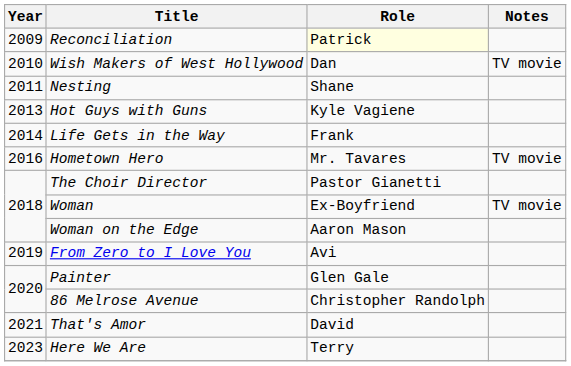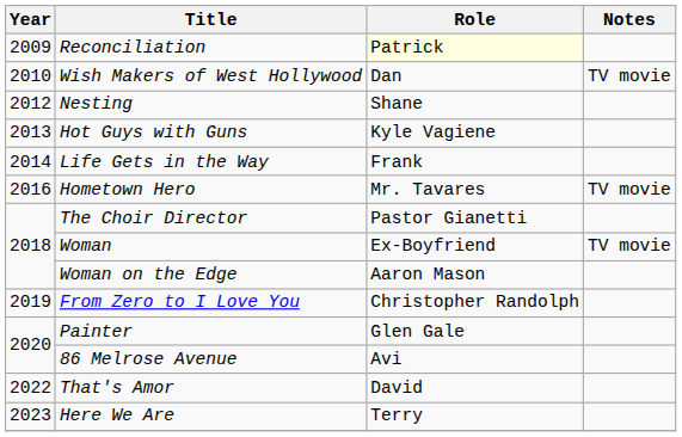 <table class="wikitable sortable">
 <tr>
 <th>Year</th>
 <th>Title</th>
 <th>Role</th>
 <th class="wikitable sortable">Notes</th>
 </tr>
 <tr>
 <td>2009</td>
 <td><em>Reconciliation</em></td>
 <td style="background: lightyellow;">Patrick</td>
 <td></td>
 </tr>
 <tr>
 <td>2010</td>
 <td><em>Wish Makers of West Hollywood</em></td>
 <td>Dan</td>
 <td>TV movie</td>
 </tr>
 <tr>
-<td>2011</td>
+<td>2012</td>
 <td><em>Nesting</em></td>
 <td>Shane</td>
 <td></td>
 </tr>
 <tr>
 <td>2013</td>
 <td><em>Hot Guys with Guns</em></td>
 <td>Kyle Vagiene</td>
 <td></td>
 </tr>
 <tr>
 <td>2014</td>
 <td><em>Life Gets in the Way</em></td>
 <td>Frank</td>
 <td></td>
 </tr>
 <tr>
 <td>2016</td>
 <td><em>Hometown Hero</em></td>
 <td>Mr. Tavares</td>
 <td>TV movie</td>
 </tr>
 <tr>
 <td rowspan=3>2018</td>
 <td><em>The Choir Director</em></td>
 <td>Pastor Gianetti</td>
 <td></td>
 </tr>
 <tr>
 <td><em>Woman</em></td>
 <td>Ex-Boyfriend</td>
 <td>TV movie</td>
 </tr>
 <tr>
 <td><em>Woman on the Edge</em></td>
 <td>Aaron Mason</td>
 <td></td>
 </tr>
 <tr>
 <td>2019</td>
 <td><em><a href='#'>From Zero to I Love You</a></em></td>
-<td>Avi</td>
+<td>Christopher Randolph</td>
 <td></td>
 </tr>
 <tr>
 <td rowspan=2>2020</td>
 <td><em>Painter</em></td>
 <td>Glen Gale</td>
 <td></td>
 </tr>
 <tr>
 <td><em>86 Melrose Avenue</em></td>
-<td>Christopher Randolph</td>
+<td>Avi</td>
 <td></td>
 </tr>
 <tr>
-<td>2021</td>
+<td>2022</td>
 <td><em>That's Amor</em></td>
 <td>David</td>
 <td></td>
 </tr>
 <tr>
 <td>2023</td>
 <td><em>Here We Are</em></td>
 <td>Terry</td>
 <td></td>
 </tr>
 <tr>
 </tr>
 </table>
